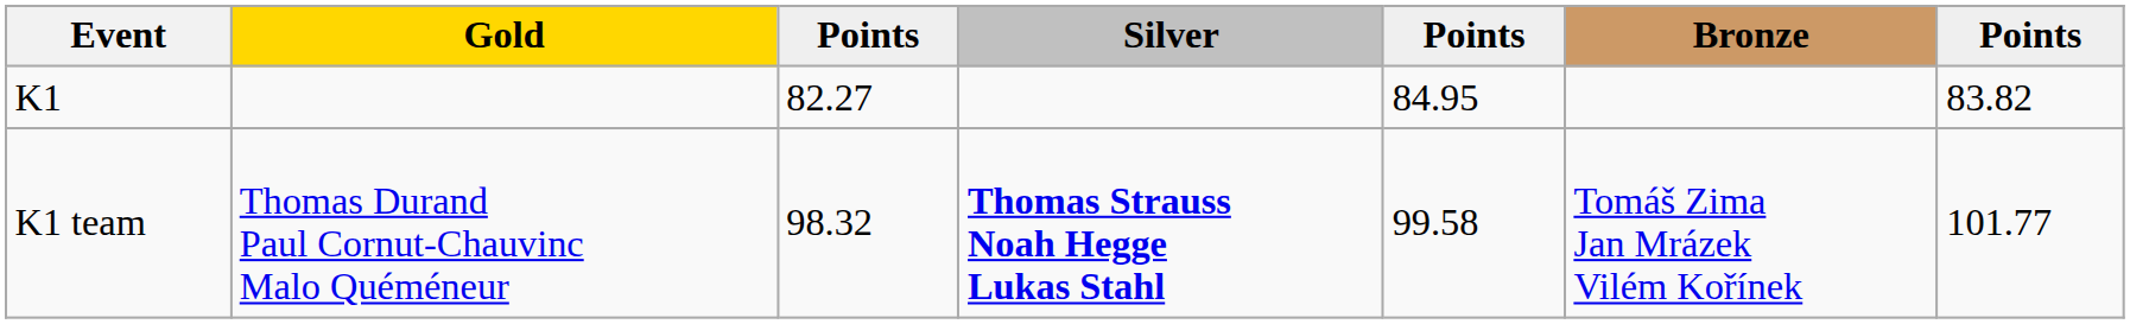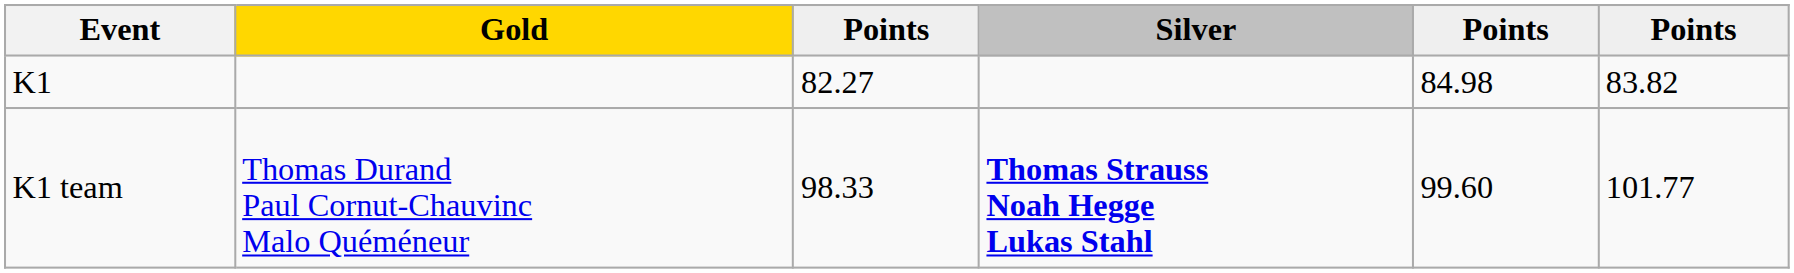 <table class="wikitable" width=100%>
 <tr>
 <th>Event</th>
 <td align=center bgcolor="gold"><strong>Gold</strong></td>
 <td align=center bgcolor="EFEFEF"><strong>Points</strong></td>
 <td align=center bgcolor="silver"><strong>Silver</strong></td>
 <td align=center bgcolor="EFEFEF"><strong>Points</strong></td>
-<td align=center bgcolor="CC9966"><strong>Bronze</strong></td>
 <td align=center bgcolor="EFEFEF"><strong>Points</strong></td>
 </tr>
 <tr>
 <td>K1</td>
 <td></td>
 <td>82.27</td>
 <td></td>
-<td>84.95</td>
-<td></td>
+<td>84.98</td>
 <td>83.82</td>
 </tr>
 <tr>
 <td>K1 team</td>
 <td><br><a href='#'>Thomas Durand</a><br><a href='#'>Paul Cornut-Chauvinc</a><br><a href='#'>Malo Quéméneur</a></td>
-<td>98.32</td>
+<td>98.33</td>
 <td><strong><br><a href='#'>Thomas Strauss</a><br><a href='#'>Noah Hegge</a><br><a href='#'>Lukas Stahl</a></strong></td>
-<td>99.58</td>
-<td><br><a href='#'>Tomáš Zima</a><br><a href='#'>Jan Mrázek</a><br><a href='#'>Vilém Kořínek</a></td>
+<td>99.60</td>
 <td>101.77</td>
 </tr>
 </table>
